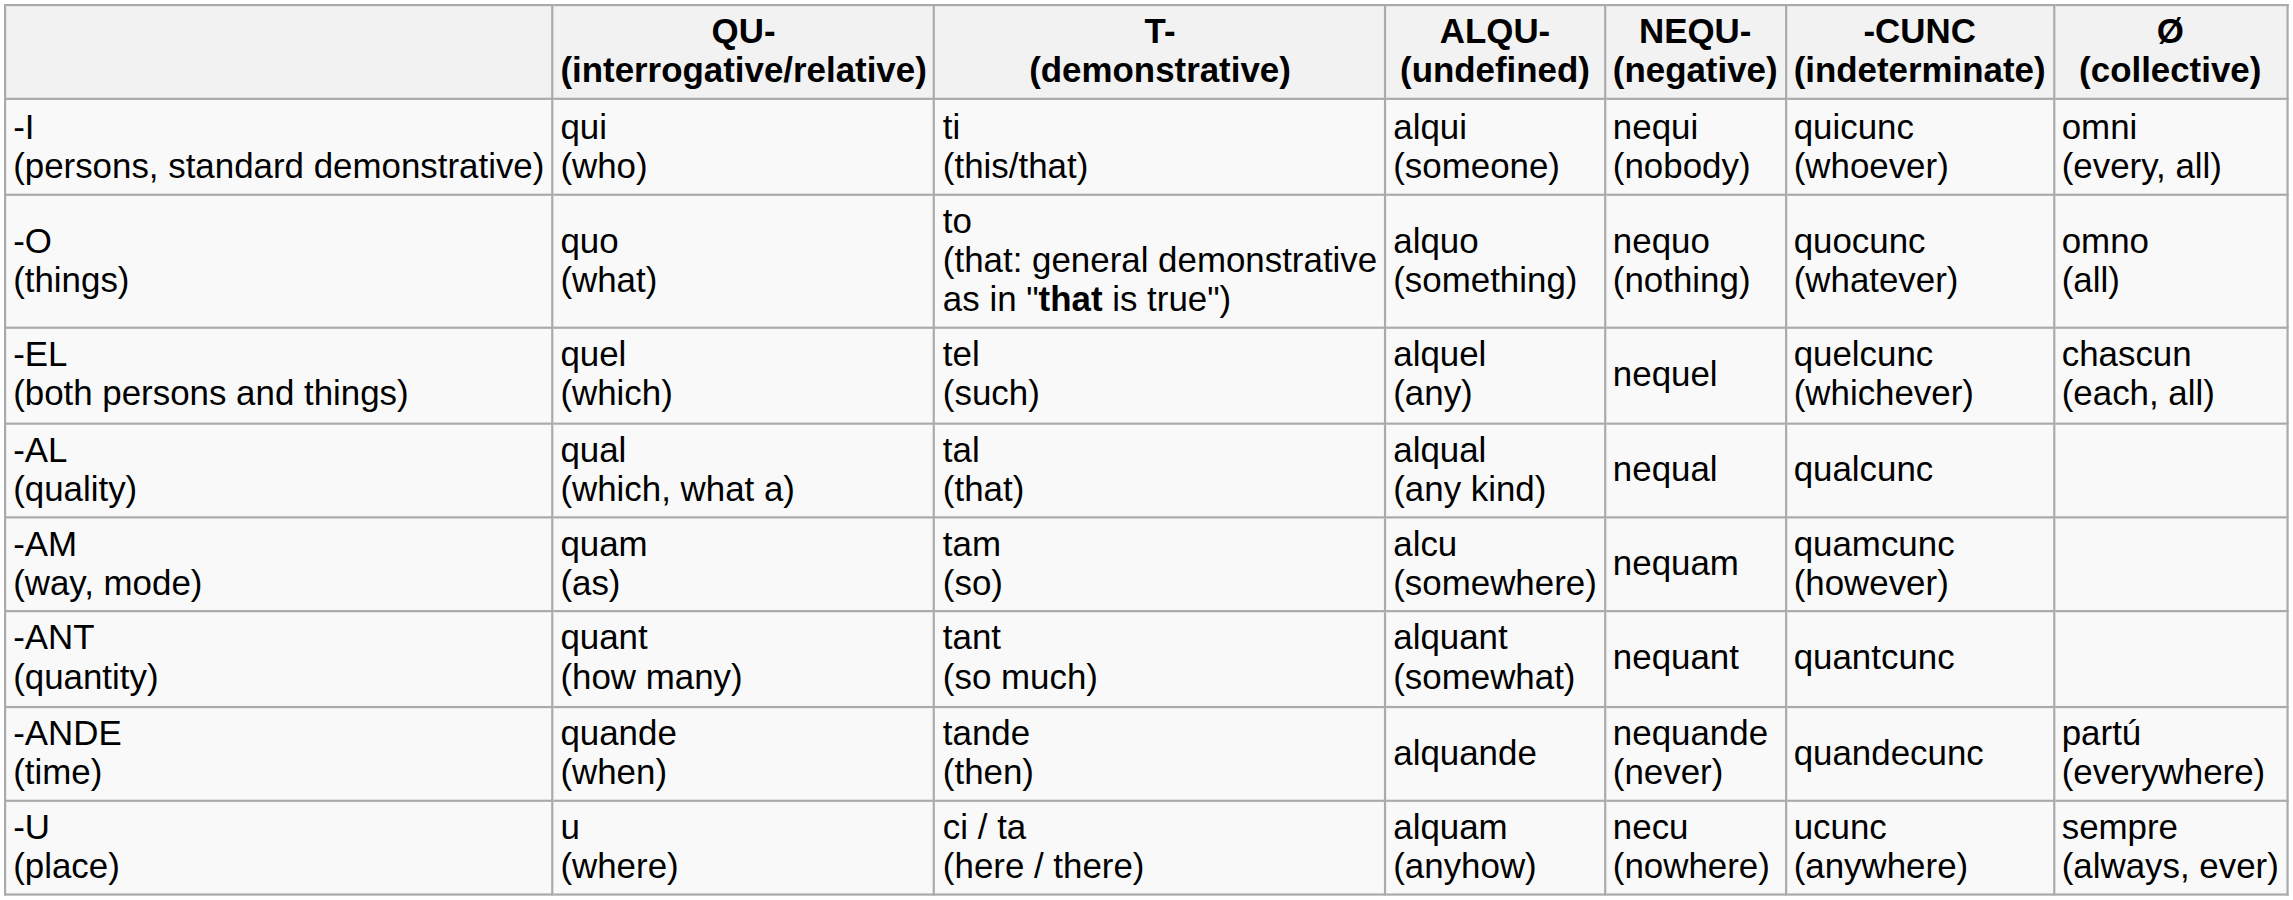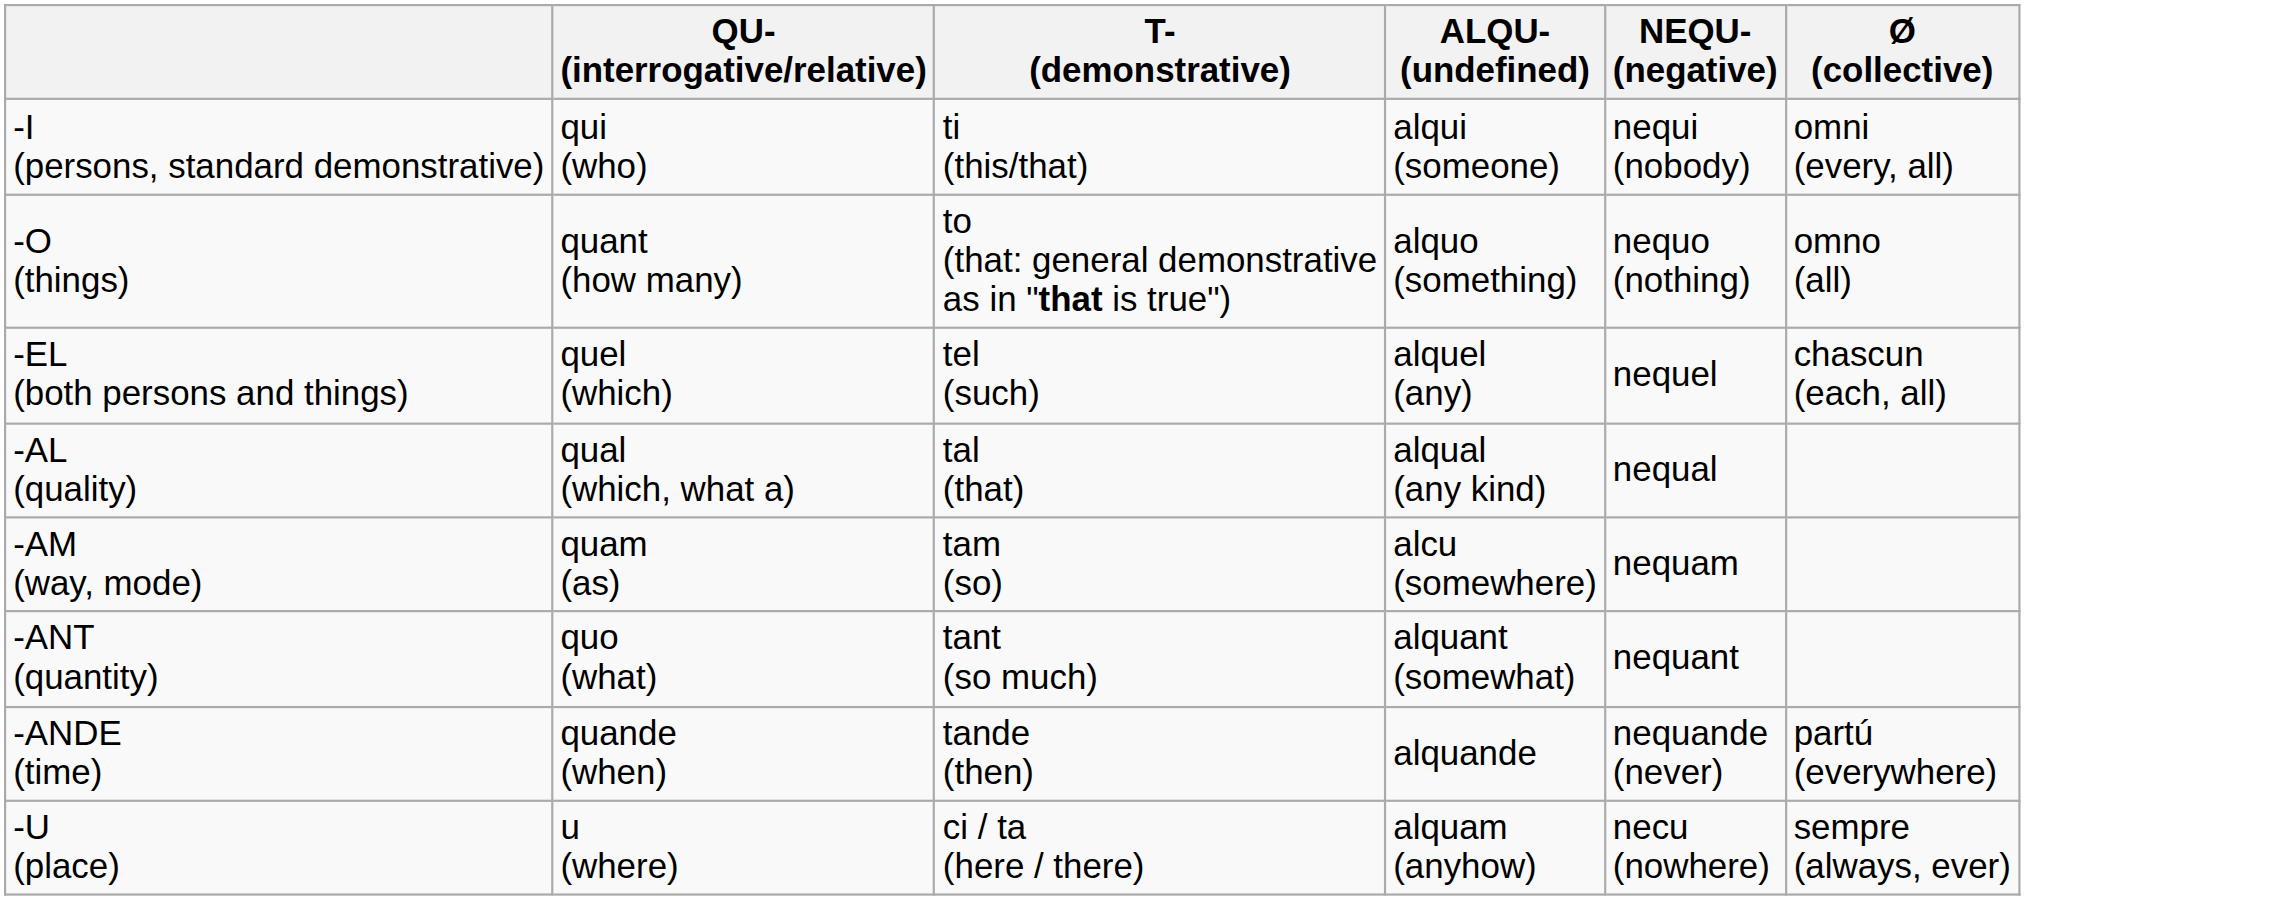 <table class="wikitable">
 <tr>
 <th></th>
 <th>QU-<br>(interrogative/relative)</th>
 <th>T-<br>(demonstrative)</th>
 <th>ALQU-<br>(undefined)</th>
 <th>NEQU-<br>(negative)</th>
-<th>-CUNC<br>(indeterminate)</th>
 <th><strong>Ø</strong><br>(collective)</th>
 </tr>
 <tr>
 <td>-I<br>(persons, standard demonstrative)</td>
 <td>qui<br>(who)</td>
 <td>ti<br>(this/that)</td>
 <td>alqui<br>(someone)</td>
 <td>nequi<br>(nobody)</td>
-<td>quicunc<br>(whoever)</td>
 <td>omni<br>(every, all)</td>
 </tr>
 <tr>
 <td>-O<br>(things)</td>
-<td>quo<br>(what)</td>
+<td>quant<br>(how many)</td>
 <td>to<br>(that: general demonstrative<br>as in "<strong>that</strong> is true")</td>
 <td>alquo<br>(something)</td>
 <td>nequo<br>(nothing)</td>
-<td>quocunc<br>(whatever)</td>
 <td>omno<br>(all)</td>
 </tr>
 <tr>
 <td>-EL<br>(both persons and things)</td>
 <td>quel<br>(which)</td>
 <td>tel<br>(such)</td>
 <td>alquel<br>(any)</td>
 <td>nequel</td>
-<td>quelcunc<br>(whichever)</td>
 <td>chascun<br>(each, all)</td>
 </tr>
 <tr>
 <td>-AL<br>(quality)</td>
 <td>qual<br>(which, what a)</td>
 <td>tal<br>(that)</td>
 <td>alqual<br>(any kind)</td>
 <td>nequal</td>
-<td>qualcunc</td>
 <td></td>
 </tr>
 <tr>
 <td>-AM<br>(way, mode)</td>
 <td>quam<br>(as)</td>
 <td>tam<br>(so)</td>
 <td>alcu<br>(somewhere)</td>
 <td>nequam</td>
-<td>quamcunc<br>(however)</td>
 <td></td>
 </tr>
 <tr>
 <td>-ANT<br>(quantity)</td>
-<td>quant<br>(how many)</td>
+<td>quo<br>(what)</td>
 <td>tant<br>(so much)</td>
 <td>alquant<br>(somewhat)</td>
 <td>nequant</td>
-<td>quantcunc</td>
 <td></td>
 </tr>
 <tr>
 <td>-ANDE<br>(time)</td>
 <td>quande<br>(when)</td>
 <td>tande<br>(then)</td>
 <td>alquande</td>
 <td>nequande<br>(never)</td>
-<td>quandecunc</td>
 <td>partú<br>(everywhere)</td>
 </tr>
 <tr>
 <td>-U<br>(place)</td>
 <td>u<br>(where)</td>
 <td>ci / ta<br>(here / there)</td>
 <td>alquam<br>(anyhow)</td>
 <td>necu<br>(nowhere)</td>
-<td>ucunc<br>(anywhere)</td>
 <td>sempre<br>(always, ever)</td>
 </tr>
 </table>
